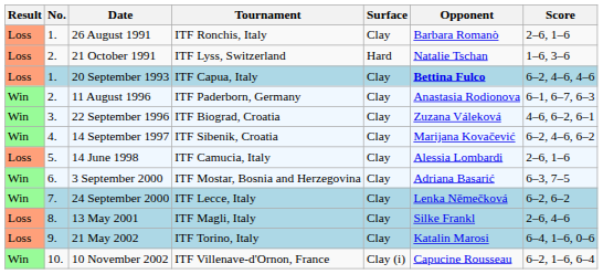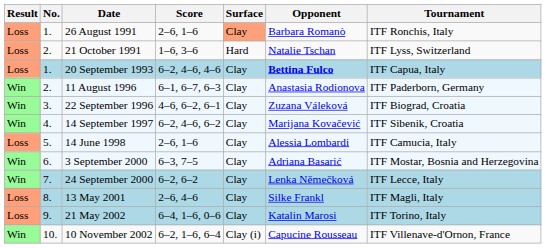 <table class="sortable wikitable" style="font-size:97%;">
 <tr>
 <th>Result</th>
 <th>No.</th>
 <th>Date</th>
-<th>Tournament</th>
+<th class="unsortable">Score</th>
 <th>Surface</th>
 <th>Opponent</th>
-<th class="unsortable">Score</th>
+<th>Tournament</th>
 </tr>
 <tr>
 <td style="background:#ffa07a;">Loss</td>
 <td>1.</td>
 <td>26 August 1991</td>
+<td>2–6, 1–6</td>
+<td style="background: lightsalmon;">Clay</td>
+<td> <a href='#'>Barbara Romanò</a></td>
 <td>ITF Ronchis, Italy</td>
-<td>Clay</td>
-<td> <a href='#'>Barbara Romanò</a></td>
-<td>2–6, 1–6</td>
 </tr>
 <tr>
 <td style="background:#ffa07a;">Loss</td>
 <td>2.</td>
 <td>21 October 1991</td>
-<td>ITF Lyss, Switzerland</td>
+<td>1–6, 3–6</td>
 <td>Hard</td>
 <td> <a href='#'>Natalie Tschan</a></td>
-<td>1–6, 3–6</td>
+<td>ITF Lyss, Switzerland</td>
 </tr>
 <tr style="background:lightblue;">
 <td style="background:#ffa07a;">Loss</td>
 <td>1.</td>
 <td>20 September 1993</td>
-<td>ITF Capua, Italy</td>
+<td>6–2, 4–6, 4–6</td>
 <td>Clay</td>
 <td><strong> <a href='#'>Bettina Fulco</a></strong></td>
-<td>6–2, 4–6, 4–6</td>
+<td>ITF Capua, Italy</td>
 </tr>
 <tr bgcolor="#f0f8ff">
 <td style="background:#98fb98;">Win</td>
 <td>2.</td>
 <td>11 August 1996</td>
-<td>ITF Paderborn, Germany</td>
+<td>6–1, 6–7, 6–3</td>
 <td>Clay</td>
 <td> <a href='#'>Anastasia Rodionova</a></td>
-<td>6–1, 6–7, 6–3</td>
+<td>ITF Paderborn, Germany</td>
 </tr>
 <tr style="background:#f0f8ff;">
 <td style="background:#98fb98;">Win</td>
 <td>3.</td>
 <td>22 September 1996</td>
-<td>ITF Biograd, Croatia</td>
+<td>4–6, 6–2, 6–1</td>
 <td>Clay</td>
 <td> <a href='#'>Zuzana Váleková</a></td>
-<td>4–6, 6–2, 6–1</td>
+<td>ITF Biograd, Croatia</td>
 </tr>
 <tr style="background:#f0f8ff;">
 <td style="background:#98fb98;">Win</td>
 <td>4.</td>
 <td>14 September 1997</td>
-<td>ITF Sibenik, Croatia</td>
+<td>6–2, 4–6, 6–2</td>
 <td>Clay</td>
 <td> <a href='#'>Marijana Kovačević</a></td>
-<td>6–2, 4–6, 6–2</td>
+<td>ITF Sibenik, Croatia</td>
 </tr>
 <tr style="background:#f0f8ff;">
 <td style="background:#ffa07a;">Loss</td>
 <td>5.</td>
 <td>14 June 1998</td>
-<td>ITF Camucia, Italy</td>
+<td>2–6, 1–6</td>
 <td>Clay</td>
 <td> <a href='#'>Alessia Lombardi</a></td>
-<td>2–6, 1–6</td>
+<td>ITF Camucia, Italy</td>
 </tr>
 <tr style="background:#f0f8ff;">
 <td style="background:#98fb98;">Win</td>
 <td>6.</td>
 <td>3 September 2000</td>
-<td>ITF Mostar, Bosnia and Herzegovina</td>
+<td>6–3, 7–5</td>
 <td>Clay</td>
 <td> <a href='#'>Adriana Basarić</a></td>
-<td>6–3, 7–5</td>
+<td>ITF Mostar, Bosnia and Herzegovina</td>
 </tr>
 <tr style="background:lightblue;">
 <td style="background:#98fb98;">Win</td>
 <td>7.</td>
 <td>24 September 2000</td>
-<td>ITF Lecce, Italy</td>
+<td>6–2, 6–2</td>
 <td>Clay</td>
 <td> <a href='#'>Lenka Němečková</a></td>
-<td>6–2, 6–2</td>
+<td>ITF Lecce, Italy</td>
 </tr>
 <tr style="background:lightblue;">
 <td style="background:#ffa07a;">Loss</td>
 <td>8.</td>
 <td>13 May 2001</td>
-<td>ITF Magli, Italy</td>
+<td>2–6, 4–6</td>
 <td>Clay</td>
 <td> <a href='#'>Silke Frankl</a></td>
-<td>2–6, 4–6</td>
+<td>ITF Magli, Italy</td>
 </tr>
 <tr style="background:lightblue;">
 <td style="background:#ffa07a;">Loss</td>
 <td>9.</td>
 <td>21 May 2002</td>
-<td>ITF Torino, Italy</td>
+<td>6–4, 1–6, 0–6</td>
 <td>Clay</td>
 <td> <a href='#'>Katalin Marosi</a></td>
-<td>6–4, 1–6, 0–6</td>
+<td>ITF Torino, Italy</td>
 </tr>
 <tr>
 <td style="background:#98fb98;">Win</td>
 <td>10.</td>
 <td>10 November 2002</td>
-<td>ITF Villenave-d'Ornon, France</td>
+<td>6–2, 1–6, 6–4</td>
 <td>Clay (i)</td>
 <td> <a href='#'>Capucine Rousseau</a></td>
-<td>6–2, 1–6, 6–4</td>
+<td>ITF Villenave-d'Ornon, France</td>
 </tr>
 </table>
